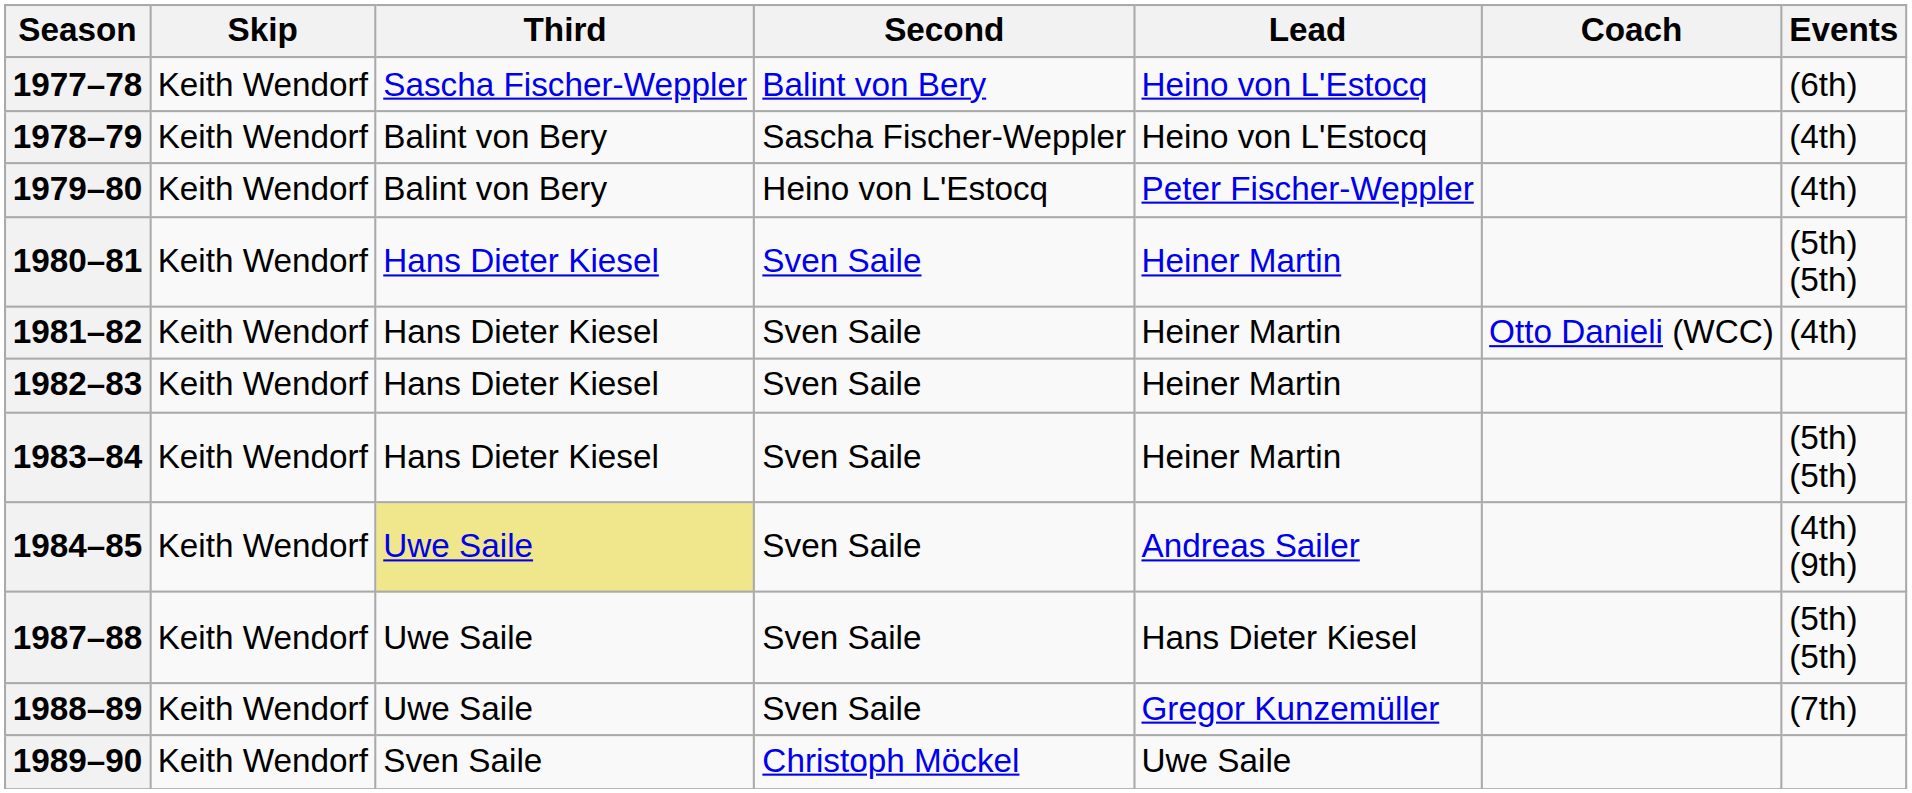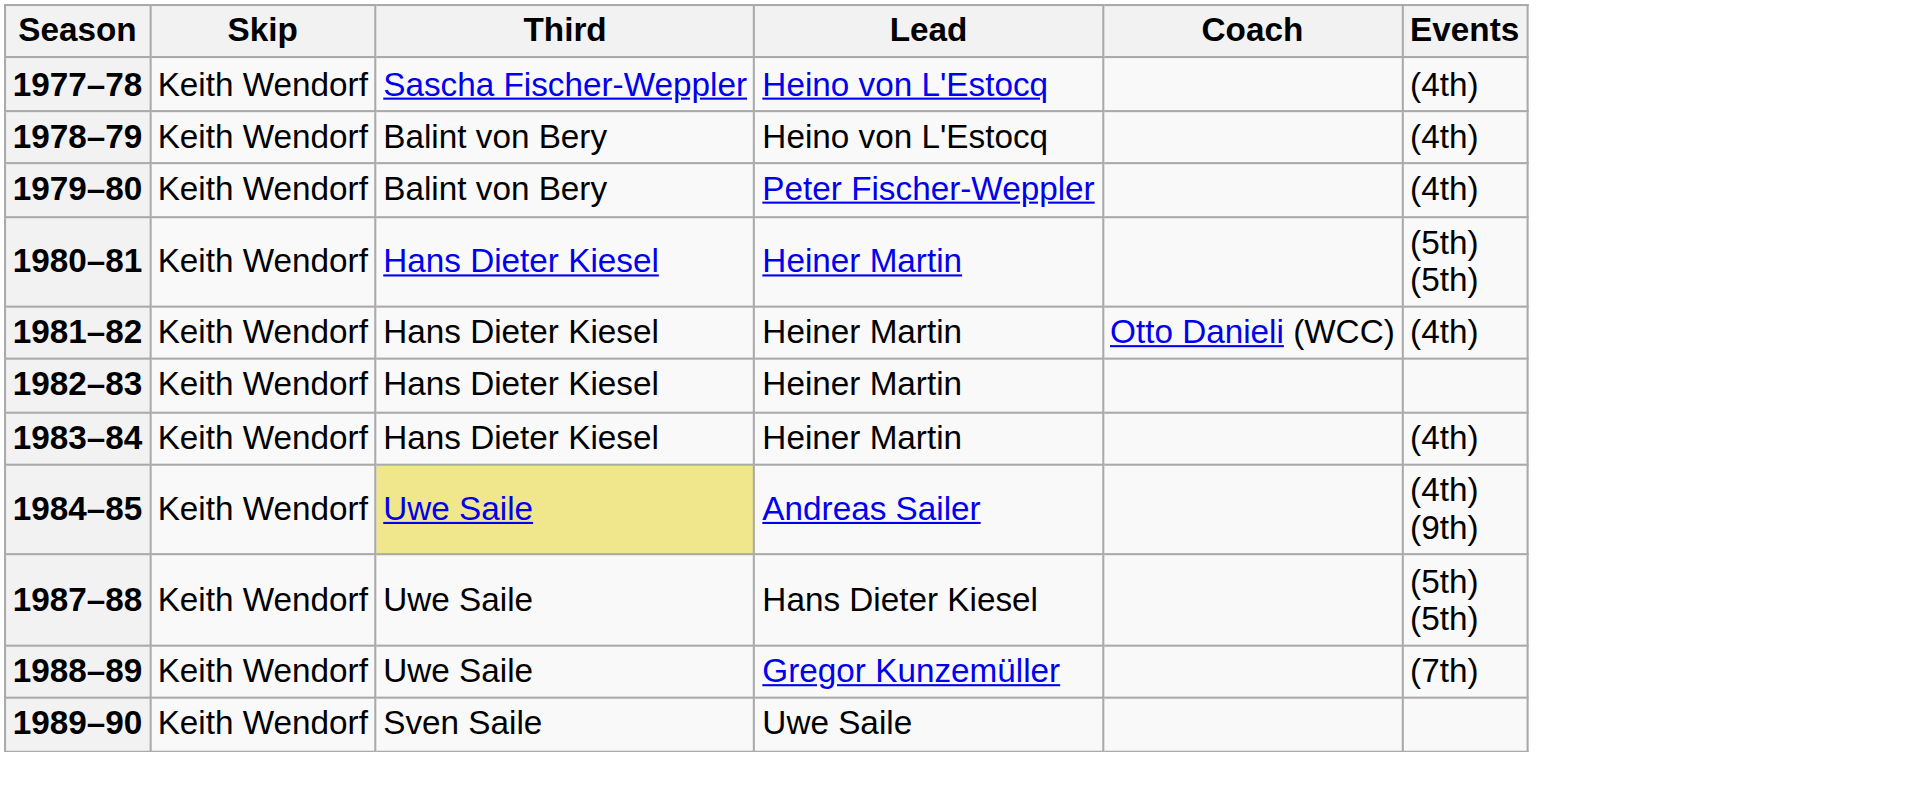 <table class="wikitable">
 <tr>
 <th scope="col">Season</th>
 <th scope="col">Skip</th>
 <th scope="col">Third</th>
-<th scope="col">Second</th>
 <th scope="col">Lead</th>
 <th scope="col">Coach</th>
 <th scope="col">Events</th>
 </tr>
 <tr>
 <th scope="row">1977–78</th>
 <td>Keith Wendorf</td>
 <td><a href='#'>Sascha Fischer-Weppler</a></td>
-<td><a href='#'>Balint von Bery</a></td>
 <td><a href='#'>Heino von L'Estocq</a></td>
 <td></td>
-<td> (6th)</td>
+<td> (4th)<br> </td>
 </tr>
 <tr>
 <th scope="row">1978–79</th>
 <td>Keith Wendorf</td>
 <td>Balint von Bery</td>
-<td>Sascha Fischer-Weppler</td>
 <td>Heino von L'Estocq</td>
 <td></td>
 <td> (4th)</td>
 </tr>
 <tr>
 <th scope="row">1979–80</th>
 <td>Keith Wendorf</td>
 <td>Balint von Bery</td>
-<td>Heino von L'Estocq</td>
 <td><a href='#'>Peter Fischer-Weppler</a></td>
 <td></td>
 <td> (4th)</td>
 </tr>
 <tr>
 <th scope="row">1980–81</th>
 <td>Keith Wendorf</td>
 <td><a href='#'>Hans Dieter Kiesel</a></td>
-<td><a href='#'>Sven Saile</a></td>
 <td><a href='#'>Heiner Martin</a></td>
 <td></td>
 <td> (5th)<br> (5th)</td>
 </tr>
 <tr>
 <th scope="row">1981–82</th>
 <td>Keith Wendorf</td>
 <td>Hans Dieter Kiesel</td>
-<td>Sven Saile</td>
 <td>Heiner Martin</td>
 <td><a href='#'>Otto Danieli</a> (WCC)</td>
 <td> (4th)<br> </td>
 </tr>
 <tr>
 <th scope="row">1982–83</th>
 <td>Keith Wendorf</td>
 <td>Hans Dieter Kiesel</td>
-<td>Sven Saile</td>
 <td>Heiner Martin</td>
 <td></td>
 <td> <br> </td>
 </tr>
 <tr>
 <th scope="row">1983–84</th>
 <td>Keith Wendorf</td>
 <td>Hans Dieter Kiesel</td>
-<td>Sven Saile</td>
 <td>Heiner Martin</td>
 <td></td>
-<td> (5th)<br> (5th)</td>
+<td> (4th)<br> </td>
 </tr>
 <tr>
 <th scope="row">1984–85</th>
 <td>Keith Wendorf</td>
 <td style="background: khaki;"><a href='#'>Uwe Saile</a></td>
-<td>Sven Saile</td>
 <td><a href='#'>Andreas Sailer</a></td>
 <td></td>
 <td> (4th)<br> (9th)</td>
 </tr>
 <tr>
 <th scope="row">1987–88</th>
 <td>Keith Wendorf</td>
 <td>Uwe Saile</td>
-<td>Sven Saile</td>
 <td>Hans Dieter Kiesel</td>
 <td></td>
 <td> (5th)<br> (5th)</td>
 </tr>
 <tr>
 <th scope="row">1988–89</th>
 <td>Keith Wendorf</td>
 <td>Uwe Saile</td>
-<td>Sven Saile</td>
 <td><a href='#'>Gregor Kunzemüller</a></td>
 <td></td>
 <td> (7th)</td>
 </tr>
 <tr>
 <th scope="row">1989–90</th>
 <td>Keith Wendorf</td>
 <td>Sven Saile</td>
-<td><a href='#'>Christoph Möckel</a></td>
 <td>Uwe Saile</td>
 <td></td>
 <td> </td>
 </tr>
 </table>
